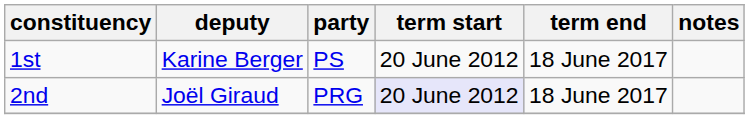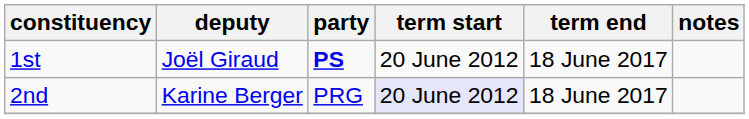 <table class="wikitable">
 <tr>
 <th>constituency</th>
 <th>deputy</th>
 <th>party</th>
 <th>term start</th>
 <th>term end</th>
 <th>notes</th>
 </tr>
 <tr>
 <td><a href='#'>1st</a></td>
-<td><a href='#'>Karine Berger</a></td>
-<td><a href='#'>PS</a></td>
+<td><a href='#'>Joël Giraud</a></td>
+<td><strong><a href='#'>PS</a></strong></td>
 <td>20 June 2012</td>
 <td>18 June 2017</td>
 <td></td>
 </tr>
 <tr>
 <td><a href='#'>2nd</a></td>
-<td><a href='#'>Joël Giraud</a></td>
+<td><a href='#'>Karine Berger</a></td>
 <td><a href='#'>PRG</a></td>
 <td style="background: lavender;">20 June 2012</td>
 <td>18 June 2017</td>
 <td></td>
 </tr>
 <tr>
 </tr>
 </table>
